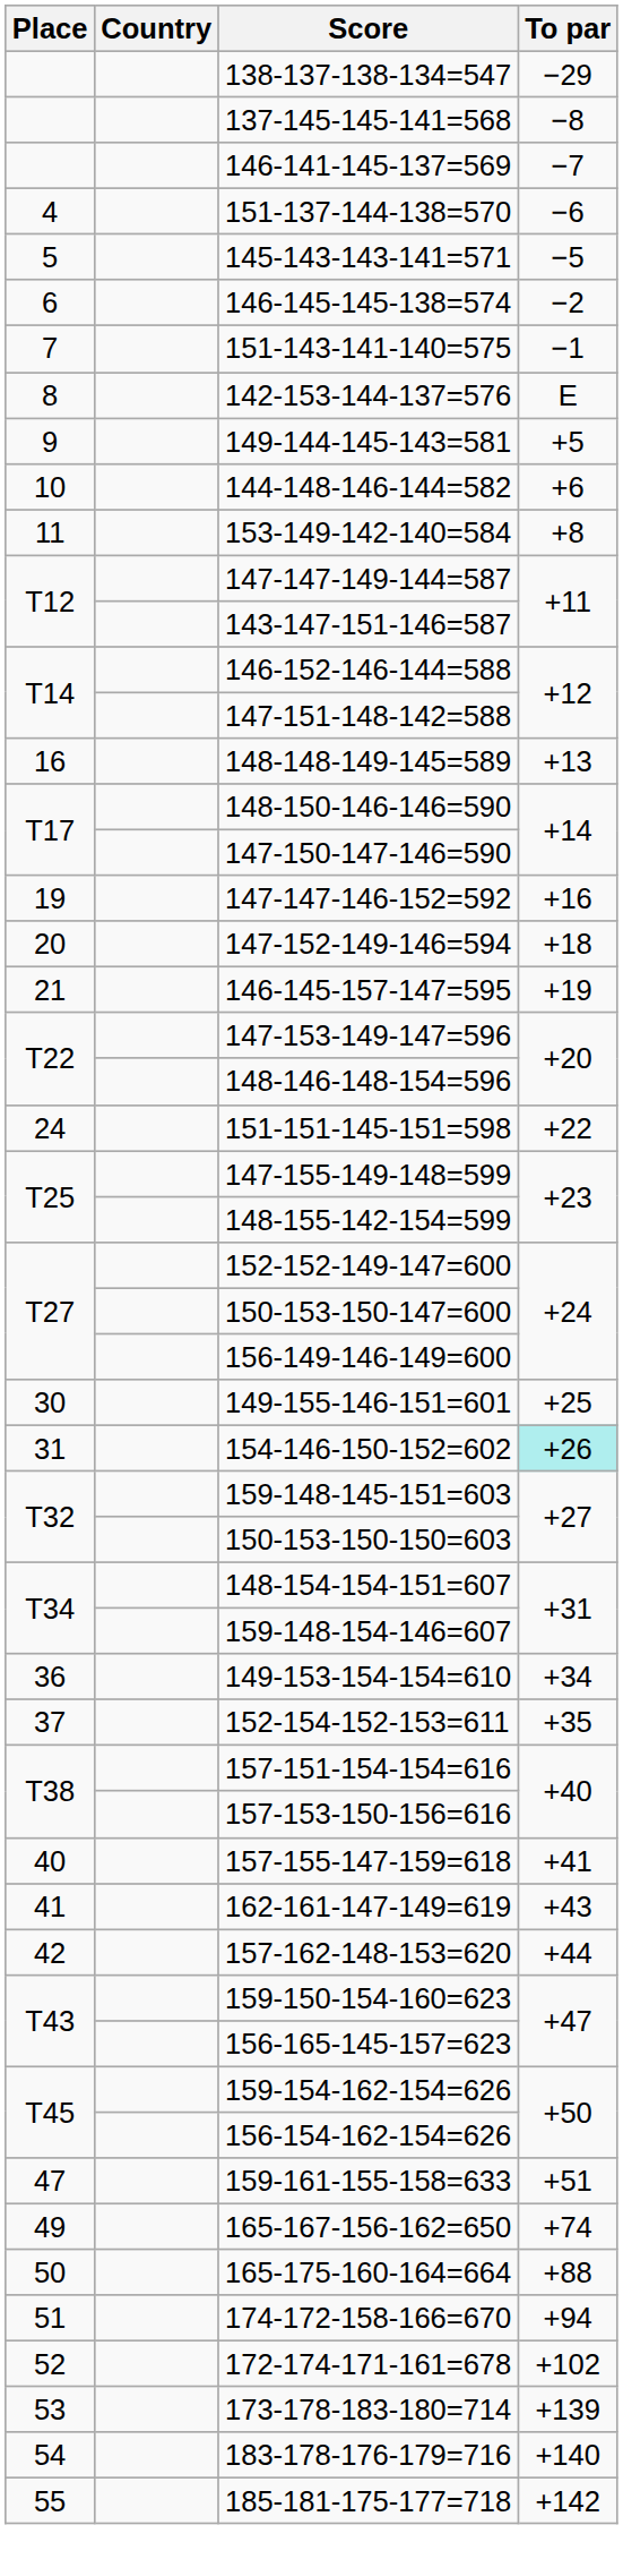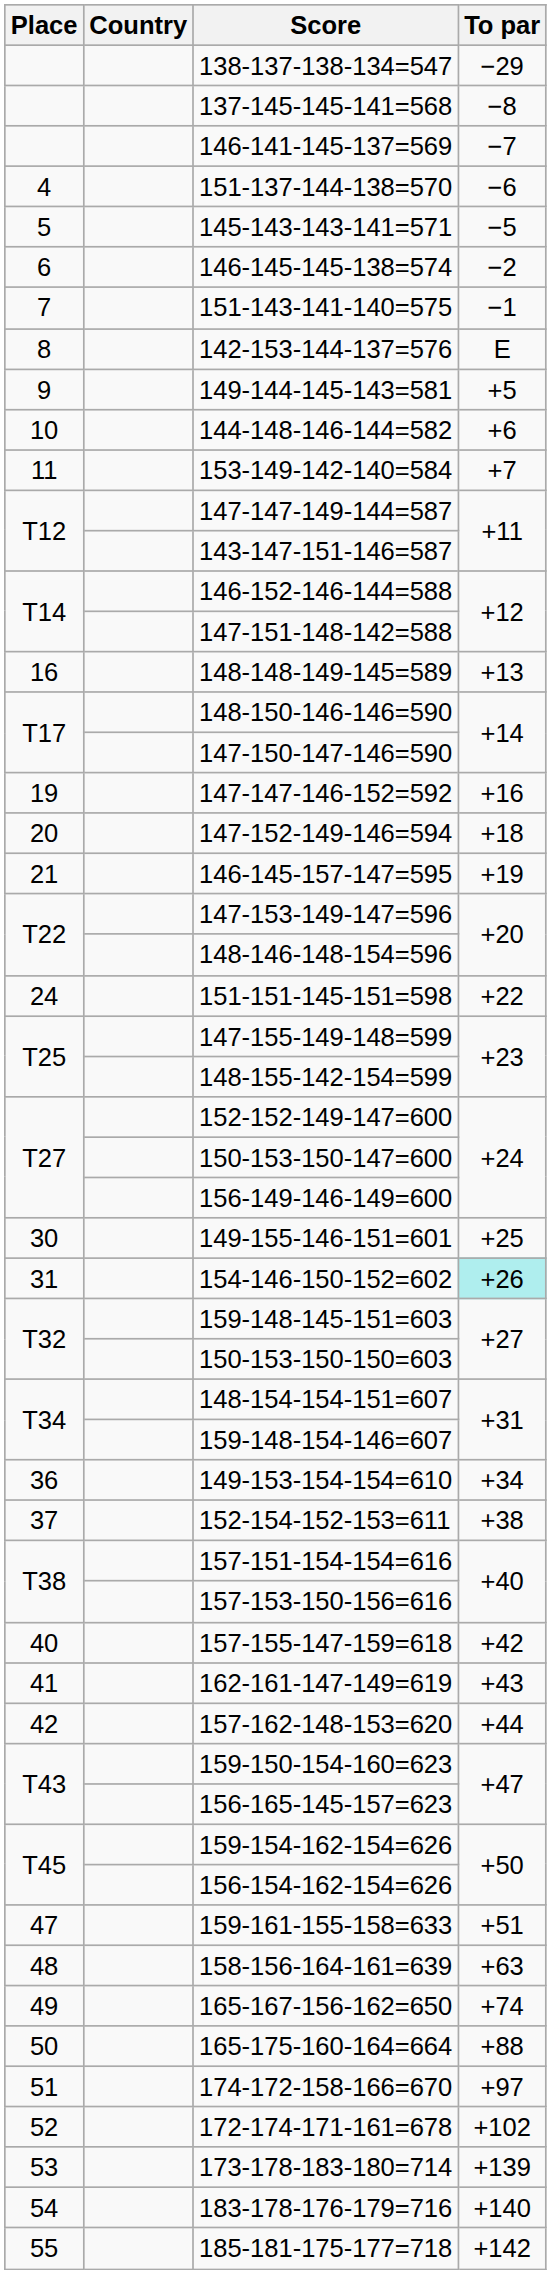 <table class="wikitable" style="font-size:95%;">
 <tr>
 <th>Place</th>
 <th>Country</th>
 <th>Score</th>
 <th>To par</th>
 </tr>
 <tr>
 <td align=center></td>
 <td></td>
 <td>138-137-138-134=547</td>
 <td align=center>−29</td>
 </tr>
 <tr>
 <td align=center></td>
 <td></td>
 <td>137-145-145-141=568</td>
 <td align=center>−8</td>
 </tr>
 <tr>
 <td align=center></td>
 <td></td>
 <td>146-141-145-137=569</td>
 <td align=center>−7</td>
 </tr>
 <tr>
 <td align=center>4</td>
 <td></td>
 <td>151-137-144-138=570</td>
 <td align=center>−6</td>
 </tr>
 <tr>
 <td align=center>5</td>
 <td></td>
 <td>145-143-143-141=571</td>
 <td align=center>−5</td>
 </tr>
 <tr>
 <td align=center>6</td>
 <td></td>
 <td>146-145-145-138=574</td>
 <td align=center>−2</td>
 </tr>
 <tr>
 <td align=center>7</td>
 <td></td>
 <td>151-143-141-140=575</td>
 <td align=center>−1</td>
 </tr>
 <tr>
 <td align=center>8</td>
 <td></td>
 <td>142-153-144-137=576</td>
 <td align=center>E</td>
 </tr>
 <tr>
 <td align=center>9</td>
 <td></td>
 <td>149-144-145-143=581</td>
 <td align=center>+5</td>
 </tr>
 <tr>
 <td align=center>10</td>
 <td></td>
 <td>144-148-146-144=582</td>
 <td align=center>+6</td>
 </tr>
 <tr>
 <td align=center>11</td>
 <td></td>
 <td>153-149-142-140=584</td>
-<td align=center>+8</td>
+<td align=center>+7</td>
 </tr>
 <tr>
 <td rowspan=2 align=center>T12</td>
 <td></td>
 <td>147-147-149-144=587</td>
 <td rowspan=2 align=center>+11</td>
 </tr>
 <tr>
 <td></td>
 <td>143-147-151-146=587</td>
 </tr>
 <tr>
 <td rowspan=2 align=center>T14</td>
 <td></td>
 <td>146-152-146-144=588</td>
 <td rowspan=2 align=center>+12</td>
 </tr>
 <tr>
 <td></td>
 <td>147-151-148-142=588</td>
 </tr>
 <tr>
 <td align=center>16</td>
 <td></td>
 <td>148-148-149-145=589</td>
 <td align=center>+13</td>
 </tr>
 <tr>
 <td rowspan=2 align=center>T17</td>
 <td></td>
 <td>148-150-146-146=590</td>
 <td rowspan=2 align=center>+14</td>
 </tr>
 <tr>
 <td></td>
 <td>147-150-147-146=590</td>
 </tr>
 <tr>
 <td align=center>19</td>
 <td></td>
 <td>147-147-146-152=592</td>
 <td align=center>+16</td>
 </tr>
 <tr>
 <td align=center>20</td>
 <td></td>
 <td>147-152-149-146=594</td>
 <td align=center>+18</td>
 </tr>
 <tr>
 <td align=center>21</td>
 <td></td>
 <td>146-145-157-147=595</td>
 <td align=center>+19</td>
 </tr>
 <tr>
 <td rowspan=2 align=center>T22</td>
 <td></td>
 <td>147-153-149-147=596</td>
 <td rowspan=2 align=center>+20</td>
 </tr>
 <tr>
 <td></td>
 <td>148-146-148-154=596</td>
 </tr>
 <tr>
 <td align=center>24</td>
 <td></td>
 <td>151-151-145-151=598</td>
 <td align=center>+22</td>
 </tr>
 <tr>
 <td rowspan=2 align=center>T25</td>
 <td></td>
 <td>147-155-149-148=599</td>
 <td rowspan=2 align=center>+23</td>
 </tr>
 <tr>
 <td></td>
 <td>148-155-142-154=599</td>
 </tr>
 <tr>
 <td rowspan=3 align=center>T27</td>
 <td></td>
 <td>152-152-149-147=600</td>
 <td rowspan=3 align=center>+24</td>
 </tr>
 <tr>
 <td></td>
 <td>150-153-150-147=600</td>
 </tr>
 <tr>
 <td></td>
 <td>156-149-146-149=600</td>
 </tr>
 <tr>
 <td align=center>30</td>
 <td></td>
 <td>149-155-146-151=601</td>
 <td align=center>+25</td>
 </tr>
 <tr>
 <td align=center>31</td>
 <td></td>
 <td>154-146-150-152=602</td>
 <td align=center style="background: paleturquoise;">+26</td>
 </tr>
 <tr>
 <td rowspan=2 align=center>T32</td>
 <td></td>
 <td>159-148-145-151=603</td>
 <td rowspan=2 align=center>+27</td>
 </tr>
 <tr>
 <td></td>
 <td>150-153-150-150=603</td>
 </tr>
 <tr>
 <td rowspan=2 align=center>T34</td>
 <td></td>
 <td>148-154-154-151=607</td>
 <td rowspan=2 align=center>+31</td>
 </tr>
 <tr>
 <td></td>
 <td>159-148-154-146=607</td>
 </tr>
 <tr>
 <td align=center>36</td>
 <td></td>
 <td>149-153-154-154=610</td>
 <td align=center>+34</td>
 </tr>
 <tr>
 <td align=center>37</td>
 <td></td>
 <td>152-154-152-153=611</td>
-<td align=center>+35</td>
+<td align=center>+38</td>
 </tr>
 <tr>
 <td rowspan=2 align=center>T38</td>
 <td></td>
 <td>157-151-154-154=616</td>
 <td rowspan=2 align=center>+40</td>
 </tr>
 <tr>
 <td></td>
 <td>157-153-150-156=616</td>
 </tr>
 <tr>
 <td align=center>40</td>
 <td></td>
 <td>157-155-147-159=618</td>
-<td align=center>+41</td>
+<td align=center>+42</td>
 </tr>
 <tr>
 <td align=center>41</td>
 <td></td>
 <td>162-161-147-149=619</td>
 <td align=center>+43</td>
 </tr>
 <tr>
 <td align=center>42</td>
 <td></td>
 <td>157-162-148-153=620</td>
 <td align=center>+44</td>
 </tr>
 <tr>
 <td rowspan=2 align=center>T43</td>
 <td></td>
 <td>159-150-154-160=623</td>
 <td rowspan=2 align=center>+47</td>
 </tr>
 <tr>
 <td></td>
 <td>156-165-145-157=623</td>
 </tr>
 <tr>
 <td rowspan=2 align=center>T45</td>
 <td></td>
 <td>159-154-162-154=626</td>
 <td rowspan=2 align=center>+50</td>
 </tr>
 <tr>
 <td></td>
 <td>156-154-162-154=626</td>
 </tr>
 <tr>
 <td align=center>47</td>
 <td></td>
 <td>159-161-155-158=633</td>
 <td align=center>+51</td>
 </tr>
 <tr>
+<td align=center>48</td>
+<td></td>
+<td>158-156-164-161=639</td>
+<td align=center>+63</td>
+</tr>
+<tr>
 <td align=center>49</td>
 <td></td>
 <td>165-167-156-162=650</td>
 <td align=center>+74</td>
 </tr>
 <tr>
 <td align=center>50</td>
 <td></td>
 <td>165-175-160-164=664</td>
 <td align=center>+88</td>
 </tr>
 <tr>
 <td align=center>51</td>
 <td></td>
 <td>174-172-158-166=670</td>
-<td align=center>+94</td>
+<td align=center>+97</td>
 </tr>
 <tr>
 <td align=center>52</td>
 <td></td>
 <td>172-174-171-161=678</td>
 <td align=center>+102</td>
 </tr>
 <tr>
 <td align=center>53</td>
 <td></td>
 <td>173-178-183-180=714</td>
 <td align=center>+139</td>
 </tr>
 <tr>
 <td align=center>54</td>
 <td></td>
 <td>183-178-176-179=716</td>
 <td align=center>+140</td>
 </tr>
 <tr>
 <td align=center>55</td>
 <td></td>
 <td>185-181-175-177=718</td>
 <td align=center>+142</td>
 </tr>
 </table>
